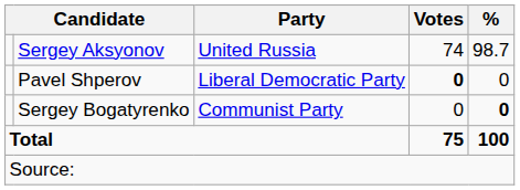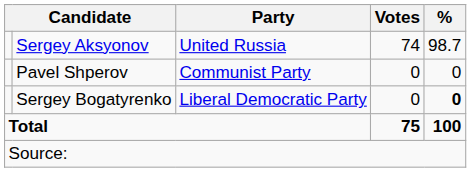 <table class=wikitable style=text-align:right>
 <tr>
 <th colspan=2>Candidate</th>
 <th>Party</th>
 <th>Votes</th>
 <th>%</th>
 </tr>
 <tr>
 <td bgcolor=></td>
 <td align=left><a href='#'>Sergey Aksyonov</a></td>
 <td align=left><a href='#'>United Russia</a></td>
 <td>74</td>
 <td>98.7</td>
 </tr>
 <tr>
 <td bgcolor=></td>
 <td align=left>Pavel Shperov</td>
-<td align=left><a href='#'>Liberal Democratic Party</a></td>
-<td><strong>0</strong></td>
+<td align=left><a href='#'>Communist Party</a></td>
+<td>0</td>
 <td>0</td>
 </tr>
 <tr>
 <td bgcolor=></td>
 <td align=left>Sergey Bogatyrenko</td>
-<td align=left><a href='#'>Communist Party</a></td>
+<td align=left><a href='#'>Liberal Democratic Party</a></td>
 <td>0</td>
 <td><strong>0</strong></td>
 </tr>
 <tr>
 <td align=left colspan=3><strong>Total</strong></td>
 <td><strong>75</strong></td>
 <td><strong>100</strong></td>
 </tr>
 <tr>
 <td align=left colspan=5>Source:</td>
 </tr>
 </table>
